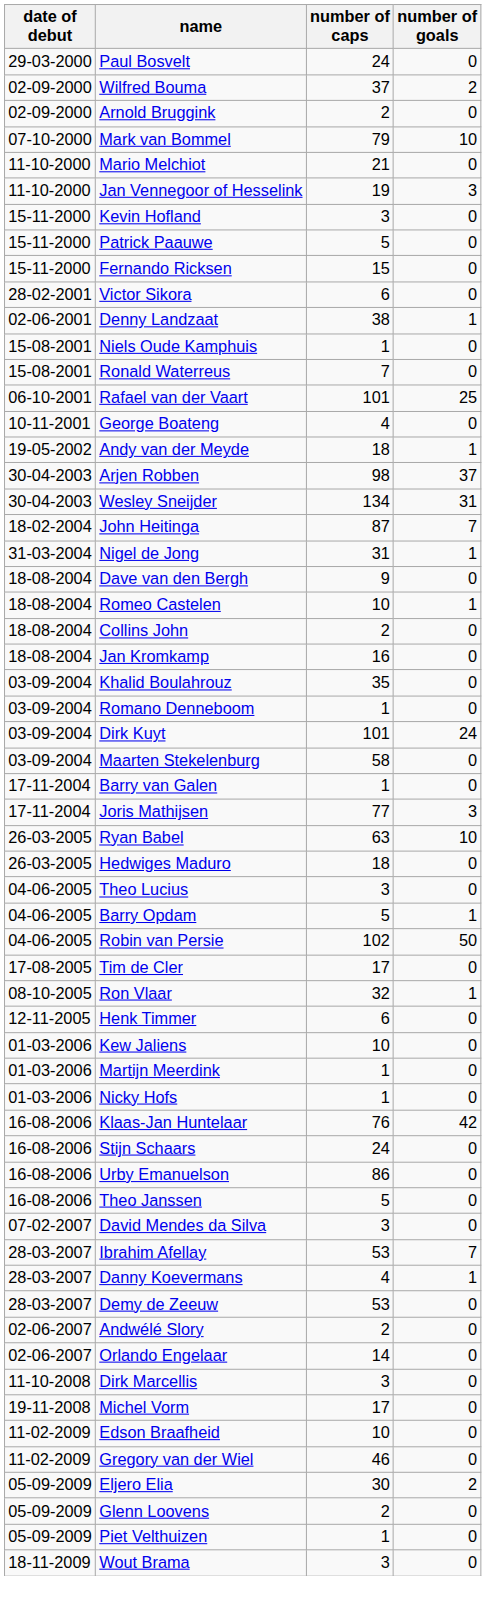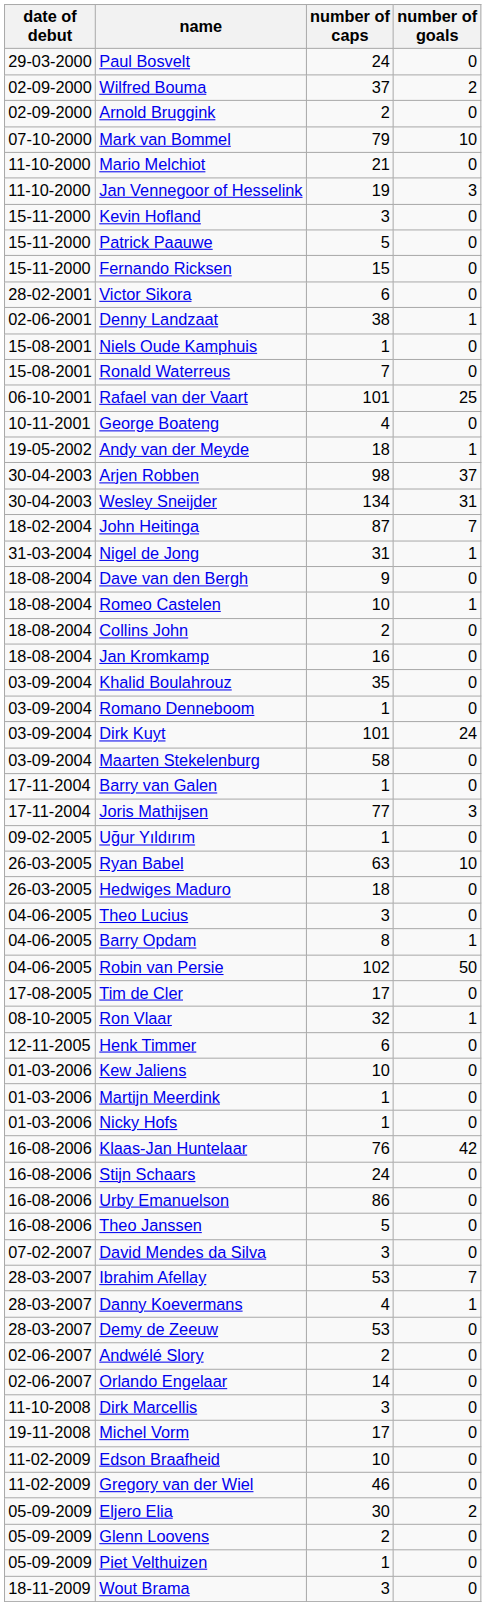 <table class="wikitable sortable">
 <tr>
 <th>date of<br>debut</th>
 <th>name</th>
 <th>number of<br>caps</th>
 <th>number of<br>goals</th>
 </tr>
 <tr>
 <td>29-03-2000</td>
 <td><a href='#'>Paul Bosvelt</a></td>
 <td align=right>24</td>
 <td align=right>0</td>
 </tr>
 <tr>
 <td>02-09-2000</td>
 <td><a href='#'>Wilfred Bouma</a></td>
 <td align=right>37</td>
 <td align=right>2</td>
 </tr>
 <tr>
 <td>02-09-2000</td>
 <td><a href='#'>Arnold Bruggink</a></td>
 <td align=right>2</td>
 <td align=right>0</td>
 </tr>
 <tr>
 <td>07-10-2000</td>
 <td><a href='#'>Mark van Bommel</a></td>
 <td align=right>79</td>
 <td align=right>10</td>
 </tr>
 <tr>
 <td>11-10-2000</td>
 <td><a href='#'>Mario Melchiot</a></td>
 <td align=right>21</td>
 <td align=right>0</td>
 </tr>
 <tr>
 <td>11-10-2000</td>
 <td><a href='#'>Jan Vennegoor of Hesselink</a></td>
 <td align=right>19</td>
 <td align=right>3</td>
 </tr>
 <tr>
 <td>15-11-2000</td>
 <td><a href='#'>Kevin Hofland</a></td>
 <td align=right>3</td>
 <td align=right>0</td>
 </tr>
 <tr>
 <td>15-11-2000</td>
 <td><a href='#'>Patrick Paauwe</a></td>
 <td align=right>5</td>
 <td align=right>0</td>
 </tr>
 <tr>
 <td>15-11-2000</td>
 <td><a href='#'>Fernando Ricksen</a></td>
 <td align=right>15</td>
 <td align=right>0</td>
 </tr>
 <tr>
 <td>28-02-2001</td>
 <td><a href='#'>Victor Sikora</a></td>
 <td align=right>6</td>
 <td align=right>0</td>
 </tr>
 <tr>
 <td>02-06-2001</td>
 <td><a href='#'>Denny Landzaat</a></td>
 <td align=right>38</td>
 <td align=right>1</td>
 </tr>
 <tr>
 <td>15-08-2001</td>
 <td><a href='#'>Niels Oude Kamphuis</a></td>
 <td align=right>1</td>
 <td align=right>0</td>
 </tr>
 <tr>
 <td>15-08-2001</td>
 <td><a href='#'>Ronald Waterreus</a></td>
 <td align=right>7</td>
 <td align=right>0</td>
 </tr>
 <tr>
 <td>06-10-2001</td>
 <td><a href='#'>Rafael van der Vaart</a></td>
 <td align=right>101</td>
 <td align=right>25</td>
 </tr>
 <tr>
 <td>10-11-2001</td>
 <td><a href='#'>George Boateng</a></td>
 <td align=right>4</td>
 <td align=right>0</td>
 </tr>
 <tr>
 <td>19-05-2002</td>
 <td><a href='#'>Andy van der Meyde</a></td>
 <td align=right>18</td>
 <td align=right>1</td>
 </tr>
 <tr>
 <td>30-04-2003</td>
 <td><a href='#'>Arjen Robben</a></td>
 <td align=right>98</td>
 <td align="right">37</td>
 </tr>
 <tr>
 <td>30-04-2003</td>
 <td><a href='#'>Wesley Sneijder</a></td>
 <td align=right>134</td>
 <td align="right">31</td>
 </tr>
 <tr>
 <td>18-02-2004</td>
 <td><a href='#'>John Heitinga</a></td>
 <td align=right>87</td>
 <td align=right>7</td>
 </tr>
 <tr>
 <td>31-03-2004</td>
 <td><a href='#'>Nigel de Jong</a></td>
 <td align=right>31</td>
 <td align=right>1</td>
 </tr>
 <tr>
 <td>18-08-2004</td>
 <td><a href='#'>Dave van den Bergh</a></td>
 <td align=right>9</td>
 <td align=right>0</td>
 </tr>
 <tr>
 <td>18-08-2004</td>
 <td><a href='#'>Romeo Castelen</a></td>
 <td align=right>10</td>
 <td align=right>1</td>
 </tr>
 <tr>
 <td>18-08-2004</td>
 <td><a href='#'>Collins John</a></td>
 <td align=right>2</td>
 <td align=right>0</td>
 </tr>
 <tr>
 <td>18-08-2004</td>
 <td><a href='#'>Jan Kromkamp</a></td>
 <td align=right>16</td>
 <td align=right>0</td>
 </tr>
 <tr>
 <td>03-09-2004</td>
 <td><a href='#'>Khalid Boulahrouz</a></td>
 <td align=right>35</td>
 <td align=right>0</td>
 </tr>
 <tr>
 <td>03-09-2004</td>
 <td><a href='#'>Romano Denneboom</a></td>
 <td align=right>1</td>
 <td align=right>0</td>
 </tr>
 <tr>
 <td>03-09-2004</td>
 <td><a href='#'>Dirk Kuyt</a></td>
 <td align=right>101</td>
 <td align="right">24</td>
 </tr>
 <tr>
 <td>03-09-2004</td>
 <td><a href='#'>Maarten Stekelenburg</a></td>
 <td align=right>58</td>
 <td align=right>0</td>
 </tr>
 <tr>
 <td>17-11-2004</td>
 <td><a href='#'>Barry van Galen</a></td>
 <td align=right>1</td>
 <td align=right>0</td>
 </tr>
 <tr>
 <td>17-11-2004</td>
 <td><a href='#'>Joris Mathijsen</a></td>
 <td align=right>77</td>
 <td align=right>3</td>
 </tr>
 <tr>
+<td>09-02-2005</td>
+<td><a href='#'>Uğur Yıldırım</a></td>
+<td align=right>1</td>
+<td align=right>0</td>
+</tr>
+<tr>
 <td>26-03-2005</td>
 <td><a href='#'>Ryan Babel</a></td>
 <td align=right>63</td>
 <td align=right>10</td>
 </tr>
 <tr>
 <td>26-03-2005</td>
 <td><a href='#'>Hedwiges Maduro</a></td>
 <td align=right>18</td>
 <td align=right>0</td>
 </tr>
 <tr>
 <td>04-06-2005</td>
 <td><a href='#'>Theo Lucius</a></td>
 <td align=right>3</td>
 <td align=right>0</td>
 </tr>
 <tr>
 <td>04-06-2005</td>
 <td><a href='#'>Barry Opdam</a></td>
-<td align=right>5</td>
+<td align=right>8</td>
 <td align=right>1</td>
 </tr>
 <tr>
 <td>04-06-2005</td>
 <td><a href='#'>Robin van Persie</a></td>
 <td align=right>102</td>
 <td align="right">50</td>
 </tr>
 <tr>
 <td>17-08-2005</td>
 <td><a href='#'>Tim de Cler</a></td>
 <td align=right>17</td>
 <td align=right>0</td>
 </tr>
 <tr>
 <td>08-10-2005</td>
 <td><a href='#'>Ron Vlaar</a></td>
 <td align=right>32</td>
 <td align=right>1</td>
 </tr>
 <tr>
 <td>12-11-2005</td>
 <td><a href='#'>Henk Timmer</a></td>
 <td align=right>6</td>
 <td align=right>0</td>
 </tr>
 <tr>
 <td>01-03-2006</td>
 <td><a href='#'>Kew Jaliens</a></td>
 <td align=right>10</td>
 <td align=right>0</td>
 </tr>
 <tr>
 <td>01-03-2006</td>
 <td><a href='#'>Martijn Meerdink</a></td>
 <td align=right>1</td>
 <td align=right>0</td>
 </tr>
 <tr>
 <td>01-03-2006</td>
 <td><a href='#'>Nicky Hofs</a></td>
 <td align=right>1</td>
 <td align=right>0</td>
 </tr>
 <tr>
 <td>16-08-2006</td>
 <td><a href='#'>Klaas-Jan Huntelaar</a></td>
 <td align=right>76</td>
 <td align=right>42</td>
 </tr>
 <tr>
 <td>16-08-2006</td>
 <td><a href='#'>Stijn Schaars</a></td>
 <td align=right>24</td>
 <td align=right>0</td>
 </tr>
 <tr>
 <td>16-08-2006</td>
 <td><a href='#'>Urby Emanuelson</a></td>
 <td align=right>86</td>
 <td align=right>0</td>
 </tr>
 <tr>
 <td>16-08-2006</td>
 <td><a href='#'>Theo Janssen</a></td>
 <td align=right>5</td>
 <td align=right>0</td>
 </tr>
 <tr>
 <td>07-02-2007</td>
 <td><a href='#'>David Mendes da Silva</a></td>
 <td align=right>3</td>
 <td align=right>0</td>
 </tr>
 <tr>
 <td>28-03-2007</td>
 <td><a href='#'>Ibrahim Afellay</a></td>
 <td align=right>53</td>
 <td align=right>7</td>
 </tr>
 <tr>
 <td>28-03-2007</td>
 <td><a href='#'>Danny Koevermans</a></td>
 <td align=right>4</td>
 <td align=right>1</td>
 </tr>
 <tr>
 <td>28-03-2007</td>
 <td><a href='#'>Demy de Zeeuw</a></td>
 <td align=right>53</td>
 <td align=right>0</td>
 </tr>
 <tr>
 <td>02-06-2007</td>
 <td><a href='#'>Andwélé Slory</a></td>
 <td align=right>2</td>
 <td align=right>0</td>
 </tr>
 <tr>
 <td>02-06-2007</td>
 <td><a href='#'>Orlando Engelaar</a></td>
 <td align=right>14</td>
 <td align=right>0</td>
 </tr>
 <tr>
 <td>11-10-2008</td>
 <td><a href='#'>Dirk Marcellis</a></td>
 <td align=right>3</td>
 <td align=right>0</td>
 </tr>
 <tr>
 <td>19-11-2008</td>
 <td><a href='#'>Michel Vorm</a></td>
 <td align=right>17</td>
 <td align=right>0</td>
 </tr>
 <tr>
 <td>11-02-2009</td>
 <td><a href='#'>Edson Braafheid</a></td>
 <td align=right>10</td>
 <td align=right>0</td>
 </tr>
 <tr>
 <td>11-02-2009</td>
 <td><a href='#'>Gregory van der Wiel</a></td>
 <td align=right>46</td>
 <td align=right>0</td>
 </tr>
 <tr>
 <td>05-09-2009</td>
 <td><a href='#'>Eljero Elia</a></td>
 <td align=right>30</td>
 <td align="right">2</td>
 </tr>
 <tr>
 <td>05-09-2009</td>
 <td><a href='#'>Glenn Loovens</a></td>
 <td align=right>2</td>
 <td align=right>0</td>
 </tr>
 <tr>
 <td>05-09-2009</td>
 <td><a href='#'>Piet Velthuizen</a></td>
 <td align=right>1</td>
 <td align=right>0</td>
 </tr>
 <tr>
 <td>18-11-2009</td>
 <td><a href='#'>Wout Brama</a></td>
 <td align=right>3</td>
 <td align=right>0</td>
 </tr>
 <tr>
 </tr>
 </table>
